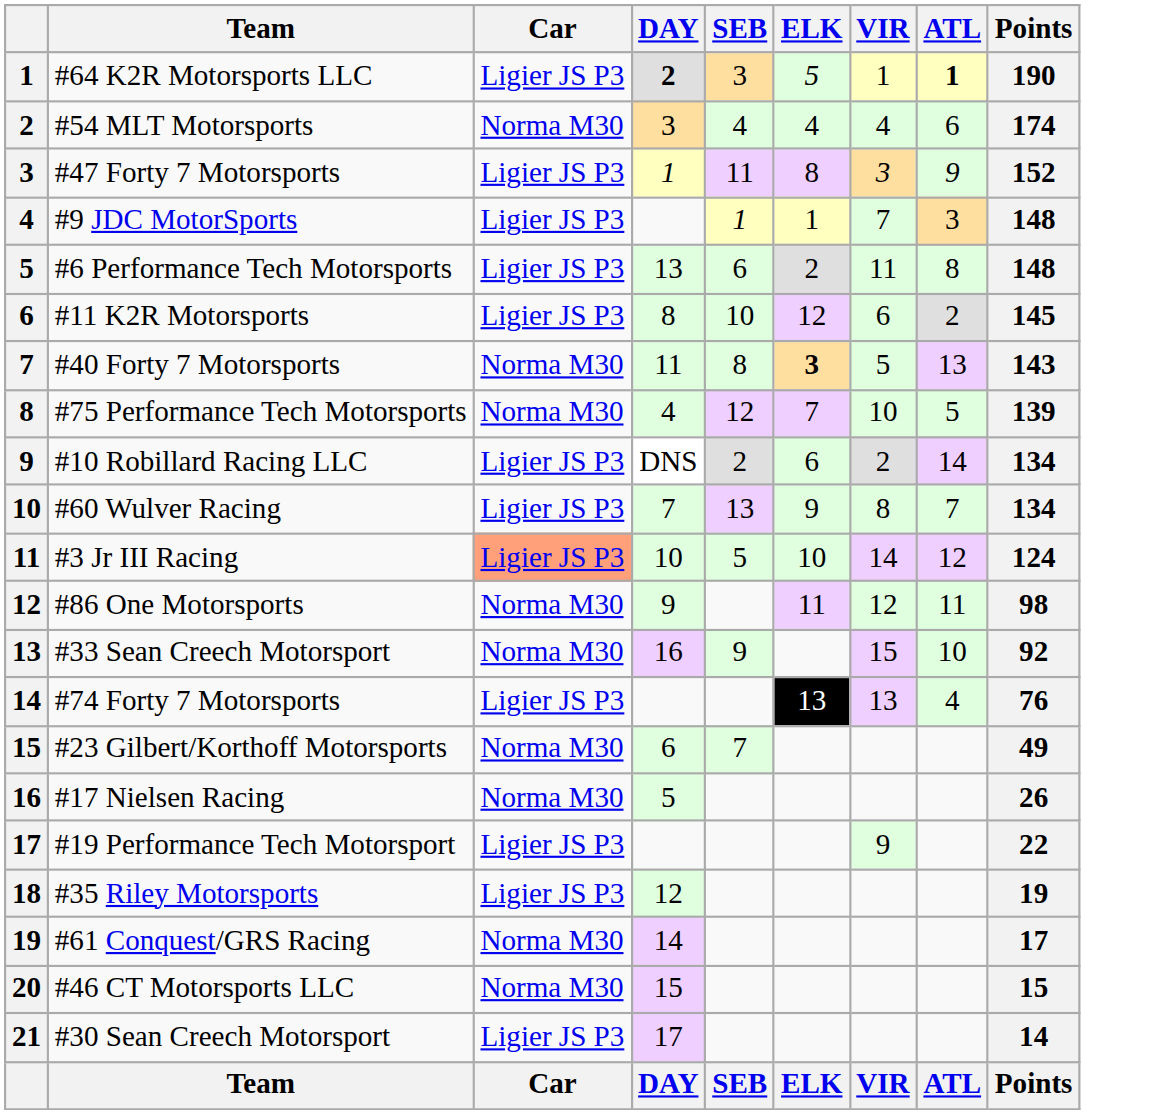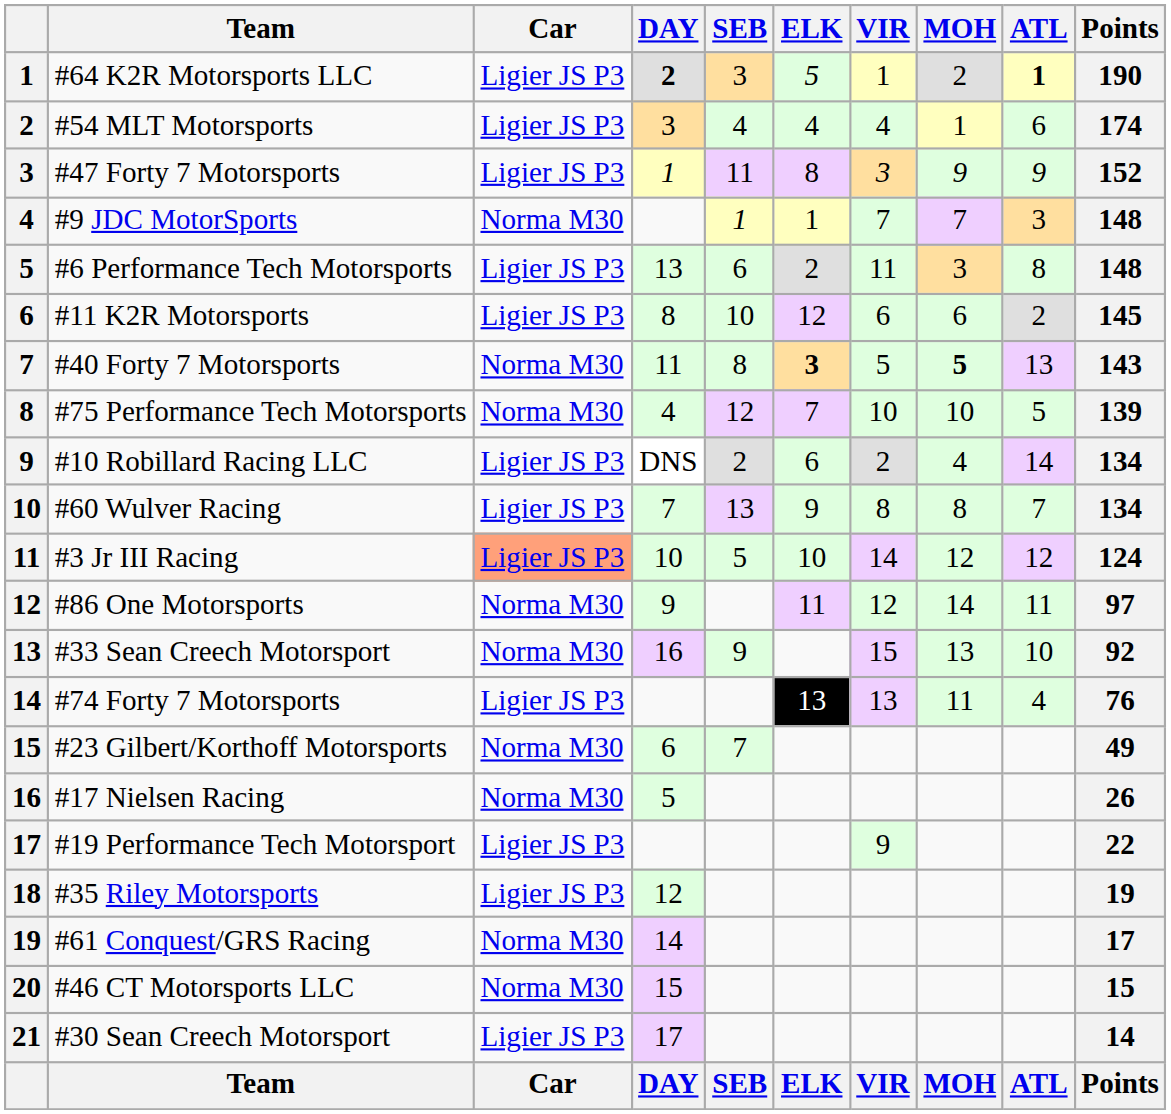 <table class="wikitable" style="font-size:85%; text-align:center;">
 <tr>
 <th></th>
 <th>Team</th>
 <th>Car</th>
 <th><a href='#'>DAY</a></th>
 <th><a href='#'>SEB</a></th>
 <th><a href='#'>ELK</a></th>
 <th><a href='#'>VIR</a></th>
+<th><a href='#'>MOH</a></th>
 <th><a href='#'>ATL</a></th>
 <th>Points</th>
 </tr>
 <tr>
 <th>1</th>
 <td align=left>#64 K2R Motorsports LLC</td>
 <td align=left><a href='#'>Ligier JS P3</a></td>
 <td style="background:#DFDFDF;"><strong>2</strong></td>
 <td style="background:#ffdf9f;">3</td>
 <td style="background:#dfffdf;"><em>5</em></td>
 <td style="background:#ffffbf;">1</td>
+<td style="background:#dfdfdf;">2</td>
 <td style="background:#ffffbf;"><strong>1</strong></td>
 <th>190</th>
 </tr>
 <tr>
 <th>2</th>
 <td align=left>#54 MLT Motorsports</td>
-<td align=left><a href='#'>Norma M30</a></td>
+<td align=left><a href='#'>Ligier JS P3</a></td>
 <td style="background:#FFDF9F;">3</td>
 <td style="background:#dfffdf;">4</td>
 <td style="background:#dfffdf;">4</td>
 <td style="background:#dfffdf;">4</td>
+<td style="background:#ffffbf;">1</td>
 <td style="background:#dfffdf;">6</td>
 <th>174</th>
 </tr>
 <tr>
 <th>3</th>
 <td align=left>#47 Forty 7 Motorsports</td>
 <td align=left><a href='#'>Ligier JS P3</a></td>
 <td style="background:#FFFFBF;"><em>1</em></td>
 <td style="background:#efcfff;">11</td>
 <td style="background:#efcfff;">8</td>
 <td style="background:#ffdf9f;"><em>3</em></td>
 <td style="background:#dfffdf;"><em>9</em></td>
+<td style="background:#dfffdf;"><em>9</em></td>
 <th>152</th>
 </tr>
 <tr>
 <th>4</th>
 <td align=left>#9 <a href='#'>JDC MotorSports</a></td>
-<td align=left><a href='#'>Ligier JS P3</a></td>
+<td align=left><a href='#'>Norma M30</a></td>
 <td></td>
 <td style="background:#ffffbf;"><em>1</em></td>
 <td style="background:#ffffbf;">1</td>
 <td style="background:#dfffdf;">7</td>
+<td style="background:#efcfff;">7</td>
 <td style="background:#ffdf9f;">3</td>
 <th>148</th>
 </tr>
 <tr>
 <th>5</th>
 <td align=left>#6 Performance Tech Motorsports</td>
 <td align=left><a href='#'>Ligier JS P3</a></td>
 <td style="background:#DFFFDF;">13</td>
 <td style="background:#dfffdf;">6</td>
 <td style="background:#dfdfdf;">2</td>
 <td style="background:#dfffdf;">11</td>
+<td style="background:#ffdf9f;">3</td>
 <td style="background:#dfffdf;">8</td>
 <th>148</th>
 </tr>
 <tr>
 <th>6</th>
 <td align=left>#11 K2R Motorsports</td>
 <td align=left><a href='#'>Ligier JS P3</a></td>
 <td style="background:#DFFFDF;">8</td>
 <td style="background:#dfffdf;">10</td>
 <td style="background:#efcfff;">12</td>
+<td style="background:#dfffdf;">6</td>
 <td style="background:#dfffdf;">6</td>
 <td style="background:#dfdfdf;">2</td>
 <th>145</th>
 </tr>
 <tr>
 <th>7</th>
 <td align=left>#40 Forty 7 Motorsports</td>
 <td align=left><a href='#'>Norma M30</a></td>
 <td style="background:#DFFFDF;">11</td>
 <td style="background:#dfffdf;">8</td>
 <td style="background:#ffdf9f;"><strong>3</strong></td>
 <td style="background:#dfffdf;">5</td>
+<td style="background:#dfffdf;"><strong>5</strong></td>
 <td style="background:#efcfff;">13</td>
 <th>143</th>
 </tr>
 <tr>
 <th>8</th>
 <td align=left>#75 Performance Tech Motorsports</td>
 <td align=left><a href='#'>Norma M30</a></td>
 <td style="background:#DFFFDF;">4</td>
 <td style="background:#efcfff;">12</td>
 <td style="background:#efcfff;">7</td>
+<td style="background:#dfffdf;">10</td>
 <td style="background:#dfffdf;">10</td>
 <td style="background:#dfffdf;">5</td>
 <th>139</th>
 </tr>
 <tr>
 <th>9</th>
 <td align=left>#10 Robillard Racing LLC</td>
 <td align=left><a href='#'>Ligier JS P3</a></td>
 <td style="background:#FFFFFF;">DNS</td>
 <td style="background:#dfdfdf;">2</td>
 <td style="background:#dfffdf;">6</td>
 <td style="background:#dfdfdf;">2</td>
+<td style="background:#dfffdf;">4</td>
 <td style="background:#efcfff;">14</td>
 <th>134</th>
 </tr>
 <tr>
 <th>10</th>
 <td align=left>#60 Wulver Racing</td>
 <td align=left><a href='#'>Ligier JS P3</a></td>
 <td style="background:#DFFFDF;">7</td>
 <td style="background:#efcfff;">13</td>
 <td style="background:#dfffdf;">9</td>
+<td style="background:#dfffdf;">8</td>
 <td style="background:#dfffdf;">8</td>
 <td style="background:#dfffdf;">7</td>
 <th>134</th>
 </tr>
 <tr>
 <th>11</th>
 <td align=left>#3 Jr III Racing</td>
 <td align=left style="background: lightsalmon;"><a href='#'>Ligier JS P3</a></td>
 <td style="background:#DFFFDF;">10</td>
 <td style="background:#dfffdf;">5</td>
 <td style="background:#dfffdf;">10</td>
 <td style="background:#efcfff;">14</td>
+<td style="background:#dfffdf;">12</td>
 <td style="background:#efcfff;">12</td>
 <th>124</th>
 </tr>
 <tr>
 <th>12</th>
 <td align=left>#86 One Motorsports</td>
 <td align=left><a href='#'>Norma M30</a></td>
 <td style="background:#DFFFDF;">9</td>
 <td></td>
 <td style="background:#efcfff;">11</td>
 <td style="background:#dfffdf;">12</td>
+<td style="background:#dfffdf;">14</td>
 <td style="background:#dfffdf;">11</td>
-<th>98</th>
+<th>97</th>
 </tr>
 <tr>
 <th>13</th>
 <td align=left>#33 Sean Creech Motorsport</td>
 <td align=left><a href='#'>Norma M30</a></td>
 <td style="background:#EFCFFF;">16</td>
 <td style="background:#dfffdf;">9</td>
 <td></td>
 <td style="background:#efcfff;">15</td>
+<td style="background:#dfffdf;">13</td>
 <td style="background:#dfffdf;">10</td>
 <th>92</th>
 </tr>
 <tr>
 <th>14</th>
 <td align=left>#74 Forty 7 Motorsports</td>
 <td align=left><a href='#'>Ligier JS P3</a></td>
 <td></td>
 <td></td>
 <td style="background:#000000; color:#ffffff;">13</td>
 <td style="background:#efcfff;">13</td>
+<td style="background:#dfffdf;">11</td>
 <td style="background:#dfffdf;">4</td>
 <th>76</th>
 </tr>
 <tr>
 <th>15</th>
 <td align=left>#23 Gilbert/Korthoff Motorsports</td>
 <td align=left><a href='#'>Norma M30</a></td>
 <td style="background:#DFFFDF;">6</td>
 <td style="background:#dfffdf;">7</td>
 <td></td>
 <td></td>
 <td></td>
+<td></td>
 <th>49</th>
 </tr>
 <tr>
 <th>16</th>
 <td align=left>#17 Nielsen Racing</td>
 <td align=left><a href='#'>Norma M30</a></td>
 <td style="background:#DFFFDF;">5</td>
+<td></td>
 <td></td>
 <td></td>
 <td></td>
 <td></td>
 <th>26</th>
 </tr>
 <tr>
 <th>17</th>
 <td align=left>#19 Performance Tech Motorsport</td>
 <td align=left><a href='#'>Ligier JS P3</a></td>
 <td></td>
 <td></td>
 <td></td>
 <td style="background:#dfffdf;">9</td>
 <td></td>
+<td></td>
 <th>22</th>
 </tr>
 <tr>
 <th>18</th>
 <td align=left>#35 <a href='#'>Riley Motorsports</a></td>
 <td align=left><a href='#'>Ligier JS P3</a></td>
 <td style="background:#DFFFDF;">12</td>
+<td></td>
 <td></td>
 <td></td>
 <td></td>
 <td></td>
 <th>19</th>
 </tr>
 <tr>
 <th>19</th>
 <td align=left>#61 <a href='#'>Conquest</a>/GRS Racing</td>
 <td align=left><a href='#'>Norma M30</a></td>
 <td style="background:#EFCFFF;">14</td>
 <td></td>
 <td></td>
 <td></td>
 <td></td>
+<td></td>
 <th>17</th>
 </tr>
 <tr>
 <th>20</th>
 <td align=left>#46 CT Motorsports LLC</td>
 <td align=left><a href='#'>Norma M30</a></td>
 <td style="background:#EFCFFF;">15</td>
+<td></td>
 <td></td>
 <td></td>
 <td></td>
 <td></td>
 <th>15</th>
 </tr>
 <tr>
 <th>21</th>
 <td align=left>#30 Sean Creech Motorsport</td>
 <td align=left><a href='#'>Ligier JS P3</a></td>
 <td style="background:#EFCFFF;">17</td>
 <td></td>
 <td></td>
 <td></td>
 <td></td>
+<td></td>
 <th>14</th>
 </tr>
 <tr>
 <th></th>
 <th>Team</th>
 <th>Car</th>
 <th><a href='#'>DAY</a></th>
 <th><a href='#'>SEB</a></th>
 <th><a href='#'>ELK</a></th>
 <th><a href='#'>VIR</a></th>
+<th><a href='#'>MOH</a></th>
 <th><a href='#'>ATL</a></th>
 <th>Points</th>
 </tr>
 </table>
